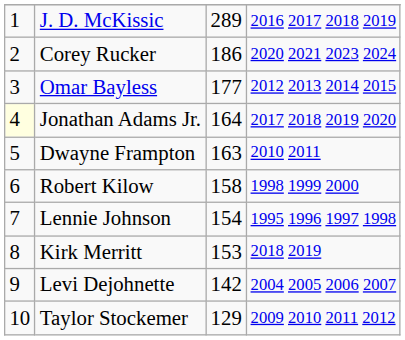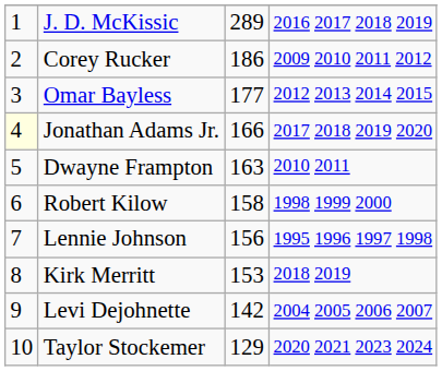 <table class="wikitable">
 <tr>
 </tr>
 <tr>
 <td>1</td>
 <td><a href='#'>J. D. McKissic</a></td>
 <td>289</td>
 <td style="font-size:80%;"><a href='#'>2016</a> <a href='#'>2017</a> <a href='#'>2018</a> <a href='#'>2019</a></td>
 </tr>
 <tr>
 <td>2</td>
 <td>Corey Rucker</td>
 <td>186</td>
-<td style="font-size:80%;"><a href='#'>2020</a> <a href='#'>2021</a> <a href='#'>2023</a> <a href='#'>2024</a></td>
+<td style="font-size:80%;"><a href='#'>2009</a> <a href='#'>2010</a> <a href='#'>2011</a> <a href='#'>2012</a></td>
 </tr>
 <tr>
 <td>3</td>
 <td><a href='#'>Omar Bayless</a></td>
 <td>177</td>
 <td style="font-size:80%;"><a href='#'>2012</a> <a href='#'>2013</a> <a href='#'>2014</a> <a href='#'>2015</a></td>
 </tr>
 <tr>
 <td style="background: lightyellow;">4</td>
 <td>Jonathan Adams Jr.</td>
-<td>164</td>
+<td>166</td>
 <td style="font-size:80%;"><a href='#'>2017</a> <a href='#'>2018</a> <a href='#'>2019</a> <a href='#'>2020</a></td>
 </tr>
 <tr>
 <td>5</td>
 <td>Dwayne Frampton</td>
 <td>163</td>
 <td style="font-size:80%;"><a href='#'>2010</a> <a href='#'>2011</a></td>
 </tr>
 <tr>
 <td>6</td>
 <td>Robert Kilow</td>
 <td>158</td>
 <td style="font-size:80%;"><a href='#'>1998</a> <a href='#'>1999</a> <a href='#'>2000</a></td>
 </tr>
 <tr>
 <td>7</td>
 <td>Lennie Johnson</td>
-<td>154</td>
+<td>156</td>
 <td style="font-size:80%;"><a href='#'>1995</a> <a href='#'>1996</a> <a href='#'>1997</a> <a href='#'>1998</a></td>
 </tr>
 <tr>
 <td>8</td>
 <td>Kirk Merritt</td>
 <td>153</td>
 <td style="font-size:80%;"><a href='#'>2018</a> <a href='#'>2019</a></td>
 </tr>
 <tr>
 <td>9</td>
 <td>Levi Dejohnette</td>
 <td>142</td>
 <td style="font-size:80%;"><a href='#'>2004</a> <a href='#'>2005</a> <a href='#'>2006</a> <a href='#'>2007</a></td>
 </tr>
 <tr>
 <td>10</td>
 <td>Taylor Stockemer</td>
 <td>129</td>
-<td style="font-size:80%;"><a href='#'>2009</a> <a href='#'>2010</a> <a href='#'>2011</a> <a href='#'>2012</a></td>
+<td style="font-size:80%;"><a href='#'>2020</a> <a href='#'>2021</a> <a href='#'>2023</a> <a href='#'>2024</a></td>
 </tr>
 </table>
